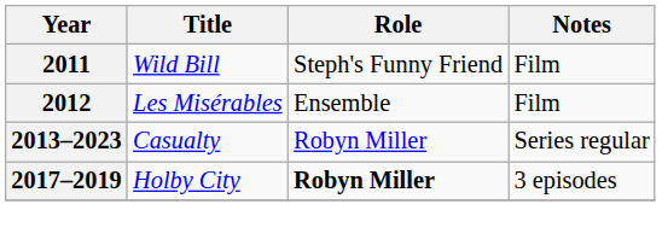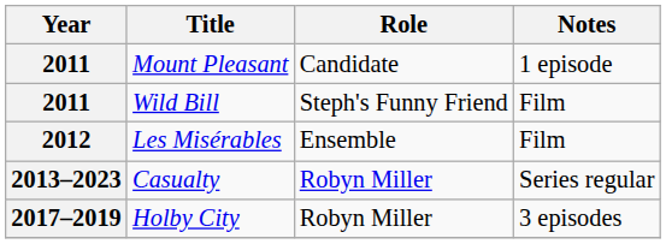 <table class="wikitable plainrowheaders sortable">
 <tr>
 <th scope="col">Year</th>
 <th scope="col">Title</th>
 <th scope="col">Role</th>
 <th class="unsortable">Notes</th>
+</tr>
+<tr>
+<th scope="row">2011</th>
+<td><em><a href='#'>Mount Pleasant</a></em></td>
+<td>Candidate</td>
+<td>1 episode</td>
 </tr>
 <tr>
 <th scope="row">2011</th>
 <td><em><a href='#'>Wild Bill</a></em></td>
 <td>Steph's Funny Friend</td>
 <td>Film</td>
 </tr>
 <tr>
 <th scope="row">2012</th>
 <td><em><a href='#'>Les Misérables</a></em></td>
 <td>Ensemble</td>
 <td>Film</td>
 </tr>
 <tr>
 <th scope="row">2013–2023</th>
 <td><em><a href='#'>Casualty</a></em></td>
 <td><a href='#'>Robyn Miller</a></td>
 <td>Series regular</td>
 </tr>
 <tr>
 <th scope="row">2017–2019</th>
 <td><em><a href='#'>Holby City</a></em></td>
-<td><strong>Robyn Miller</strong></td>
+<td>Robyn Miller</td>
 <td>3 episodes</td>
 </tr>
 <tr>
 </tr>
 </table>
